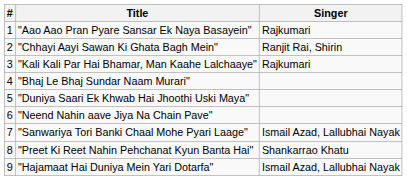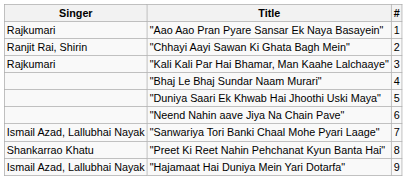 <table class="wikitable" style="font-size:95%;">
 <tr>
+<th>Singer</th>
+<th>Title</th>
 <th>#</th>
-<th>Title</th>
-<th>Singer</th>
 </tr>
 <tr>
+<td>Rajkumari</td>
+<td>"Aao Aao Pran Pyare Sansar Ek Naya Basayein"</td>
 <td>1</td>
-<td>"Aao Aao Pran Pyare Sansar Ek Naya Basayein"</td>
-<td>Rajkumari</td>
 </tr>
 <tr>
+<td>Ranjit Rai, Shirin</td>
+<td>"Chhayi Aayi Sawan Ki Ghata Bagh Mein"</td>
 <td>2</td>
-<td>"Chhayi Aayi Sawan Ki Ghata Bagh Mein"</td>
-<td>Ranjit Rai, Shirin</td>
 </tr>
 <tr>
+<td>Rajkumari</td>
+<td>"Kali Kali Par Hai Bhamar, Man Kaahe Lalchaaye"</td>
 <td>3</td>
-<td>"Kali Kali Par Hai Bhamar, Man Kaahe Lalchaaye"</td>
-<td>Rajkumari</td>
 </tr>
 <tr>
+<td></td>
+<td>"Bhaj Le Bhaj Sundar Naam Murari"</td>
 <td>4</td>
-<td>"Bhaj Le Bhaj Sundar Naam Murari"</td>
-<td></td>
 </tr>
 <tr>
+<td></td>
+<td>"Duniya Saari Ek Khwab Hai Jhoothi Uski Maya"</td>
 <td>5</td>
-<td>"Duniya Saari Ek Khwab Hai Jhoothi Uski Maya"</td>
-<td></td>
 </tr>
 <tr>
+<td></td>
+<td>"Neend Nahin aave Jiya Na Chain Pave"</td>
 <td>6</td>
-<td>"Neend Nahin aave Jiya Na Chain Pave"</td>
-<td></td>
 </tr>
 <tr>
+<td>Ismail Azad, Lallubhai Nayak</td>
+<td>"Sanwariya Tori Banki Chaal Mohe Pyari Laage"</td>
 <td>7</td>
-<td>"Sanwariya Tori Banki Chaal Mohe Pyari Laage"</td>
-<td>Ismail Azad, Lallubhai Nayak</td>
 </tr>
 <tr>
+<td>Shankarrao Khatu</td>
+<td>"Preet Ki Reet Nahin Pehchanat Kyun Banta Hai"</td>
 <td>8</td>
-<td>"Preet Ki Reet Nahin Pehchanat Kyun Banta Hai"</td>
-<td>Shankarrao Khatu</td>
 </tr>
 <tr>
+<td>Ismail Azad, Lallubhai Nayak</td>
+<td>"Hajamaat Hai Duniya Mein Yari Dotarfa"</td>
 <td>9</td>
-<td>"Hajamaat Hai Duniya Mein Yari Dotarfa"</td>
-<td>Ismail Azad, Lallubhai Nayak</td>
 </tr>
 </table>
